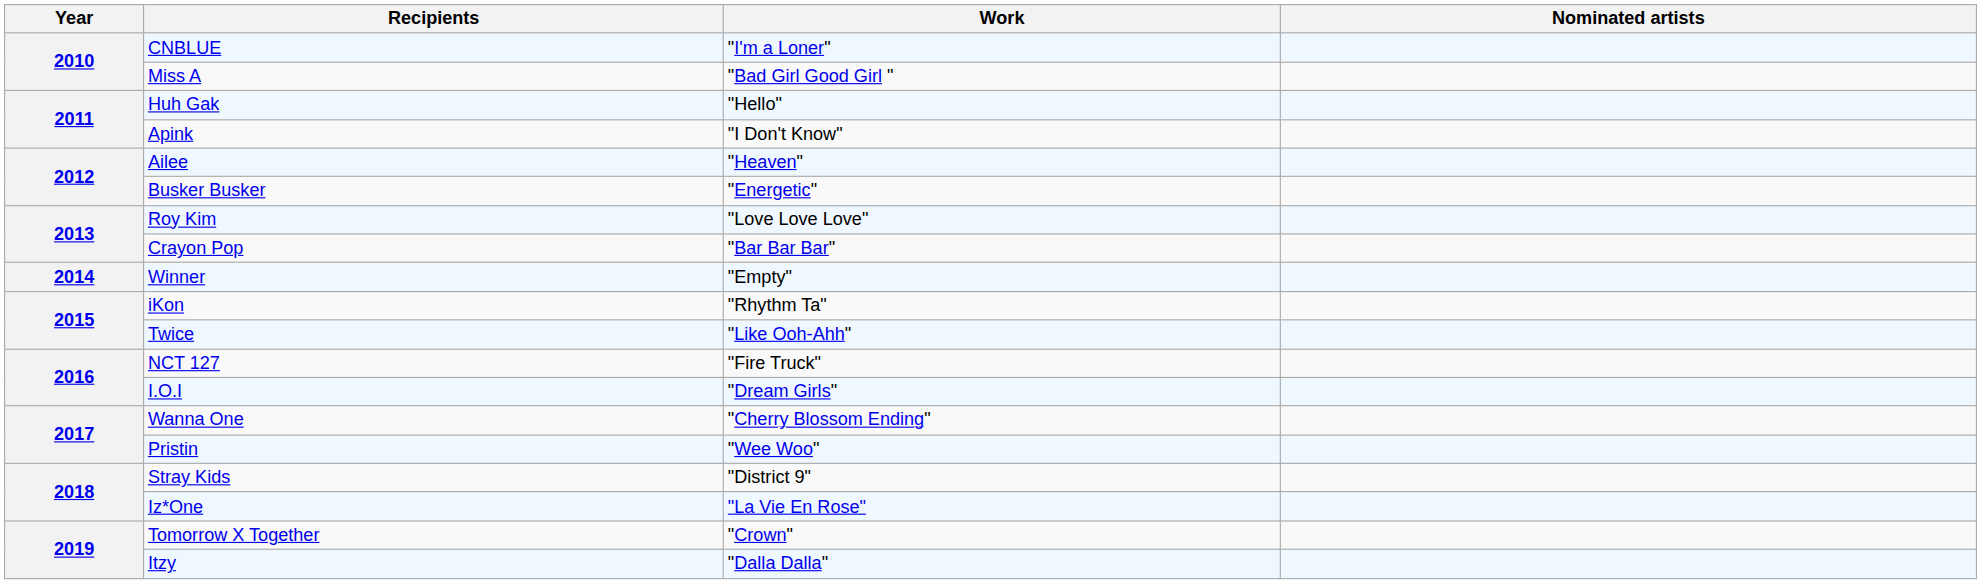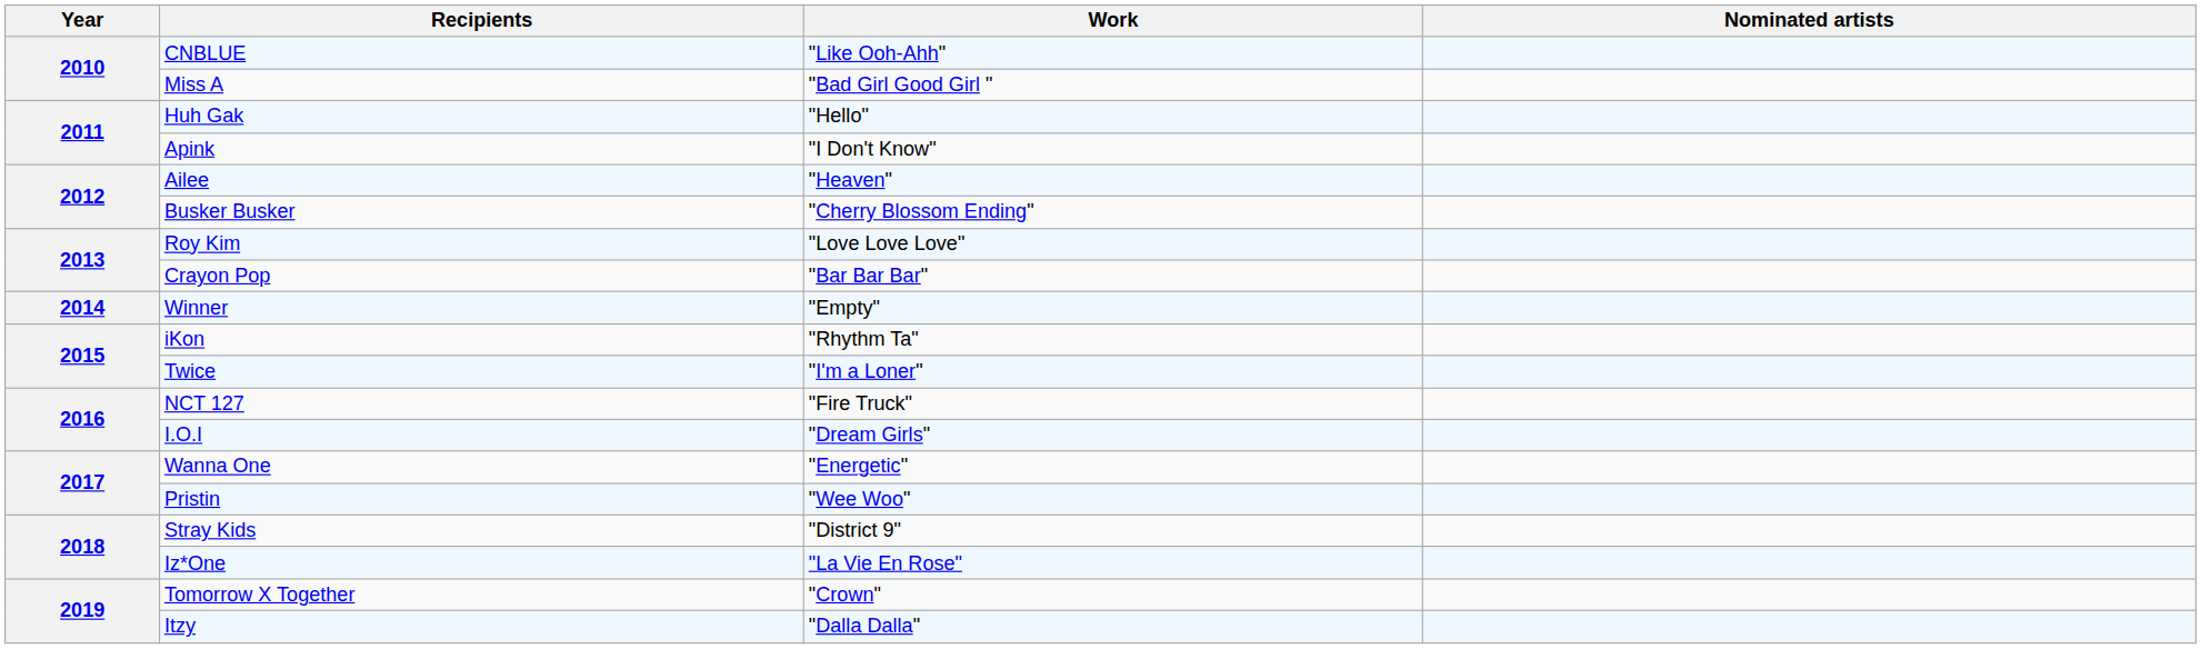 <table class="wikitable plainrowheaders sortable" style="width:88%">
 <tr>
 <th scope="col" width="6%">Year</th>
 <th scope="col" width="25%">Recipients</th>
 <th scope="col" width="24%">Work</th>
 <th scope="col" class="unsortable" width="30%">Nominated artists</th>
 </tr>
 <tr>
 <th style="text-align:center" rowspan=2><a href='#'>2010</a></th>
 <td style="background:#F0F8FF"><a href='#'>CNBLUE</a></td>
-<td style="background:#F0F8FF">"<a href='#'>I'm a Loner</a>"</td>
+<td style="background:#F0F8FF">"<a href='#'>Like Ooh-Ahh</a>"</td>
 <td style="background:#F0F8FF; font-size: 97%;"></td>
 </tr>
 <tr>
 <td><a href='#'>Miss A</a></td>
 <td>"<a href='#'>Bad Girl Good Girl</a> "</td>
 <td style="font-size: 97%;"></td>
 </tr>
 <tr>
 <th style="text-align:center" rowspan=2><a href='#'>2011</a></th>
 <td style="background:#F0F8FF"><a href='#'>Huh Gak</a></td>
 <td style="background:#F0F8FF">"Hello"</td>
 <td style="background:#F0F8FF; font-size: 97%;"></td>
 </tr>
 <tr>
 <td><a href='#'>Apink</a></td>
 <td>"I Don't Know"</td>
 <td style="font-size: 97%;"></td>
 </tr>
 <tr>
 <th style="text-align:center" rowspan=2><a href='#'>2012</a></th>
 <td style="background:#F0F8FF"><a href='#'>Ailee</a></td>
 <td style="background:#F0F8FF">"<a href='#'>Heaven</a>"</td>
 <td style="background:#F0F8FF; font-size: 97%;"></td>
 </tr>
 <tr>
 <td><a href='#'>Busker Busker</a></td>
-<td>"<a href='#'>Energetic</a>"</td>
+<td>"<a href='#'>Cherry Blossom Ending</a>"</td>
 <td style="font-size: 97%;"></td>
 </tr>
 <tr>
 <th style="text-align:center" rowspan=2><a href='#'>2013</a></th>
 <td style="background:#F0F8FF"><a href='#'>Roy Kim</a></td>
 <td style="background:#F0F8FF">"Love Love Love"</td>
 <td style="background:#F0F8FF; font-size: 97%;"></td>
 </tr>
 <tr>
 <td><a href='#'>Crayon Pop</a></td>
 <td>"<a href='#'>Bar Bar Bar</a>"</td>
 <td style="font-size: 97%;"></td>
 </tr>
 <tr>
 <th style="text-align:center"><a href='#'>2014</a></th>
 <td style="background:#F0F8FF"><a href='#'>Winner</a></td>
 <td style="background:#F0F8FF">"Empty"</td>
 <td style="background:#F0F8FF; font-size: 97%;"></td>
 </tr>
 <tr>
 <th style="text-align:center" rowspan=2><a href='#'>2015</a></th>
 <td><a href='#'>iKon</a></td>
 <td>"Rhythm Ta"</td>
 <td style="font-size: 97%;"></td>
 </tr>
 <tr>
 <td style="background:#F0F8FF"><a href='#'>Twice</a></td>
-<td style="background:#F0F8FF">"<a href='#'>Like Ooh-Ahh</a>"</td>
+<td style="background:#F0F8FF">"<a href='#'>I'm a Loner</a>"</td>
 <td style="background:#F0F8FF; font-size: 97%;"></td>
 </tr>
 <tr>
 <th style="text-align:center" rowspan=2><a href='#'>2016</a></th>
 <td><a href='#'>NCT 127</a></td>
 <td>"Fire Truck"</td>
 <td style="font-size: 97%;"></td>
 </tr>
 <tr>
 <td style="background:#F0F8FF"><a href='#'>I.O.I</a></td>
 <td style="background:#F0F8FF">"<a href='#'>Dream Girls</a>"</td>
 <td style="background:#F0F8FF; font-size: 97%;"></td>
 </tr>
 <tr>
 <th style="text-align:center" rowspan=2><a href='#'>2017</a></th>
 <td><a href='#'>Wanna One</a></td>
-<td>"<a href='#'>Cherry Blossom Ending</a>"</td>
+<td>"<a href='#'>Energetic</a>"</td>
 <td style="font-size: 97%;"></td>
 </tr>
 <tr>
 <td style="background:#F0F8FF"><a href='#'>Pristin</a></td>
 <td style="background:#F0F8FF">"<a href='#'>Wee Woo</a>"</td>
 <td style="background:#F0F8FF; font-size: 97%;"></td>
 </tr>
 <tr>
 <th style="text-align:center" rowspan=2><a href='#'>2018</a></th>
 <td><a href='#'>Stray Kids</a></td>
 <td>"District 9"</td>
 <td style="font-size: 97%;"></td>
 </tr>
 <tr>
 <td style="background:#F0F8FF"><a href='#'>Iz*One</a></td>
 <td style="background:#F0F8FF"><a href='#'>"La Vie En Rose"</a></td>
 <td style="background:#F0F8FF; font-size: 97%;"></td>
 </tr>
 <tr>
 <th style="text-align:center" rowspan=2><a href='#'>2019</a></th>
 <td><a href='#'>Tomorrow X Together</a></td>
 <td>"<a href='#'>Crown</a>"</td>
 <td style="font-size: 97%;"></td>
 </tr>
 <tr>
 <td style="background:#F0F8FF"><a href='#'>Itzy</a></td>
 <td style="background:#F0F8FF">"<a href='#'>Dalla Dalla</a>"</td>
 <td style="background:#F0F8FF; font-size: 97%;"></td>
 </tr>
 </table>
